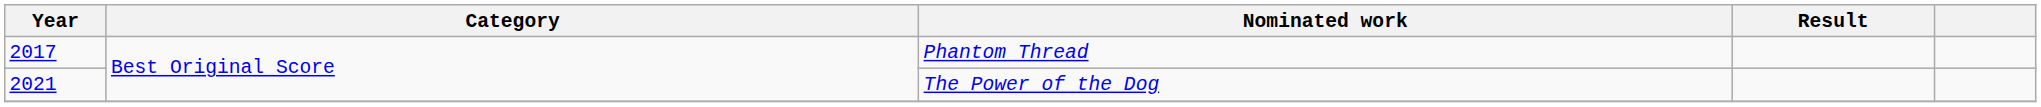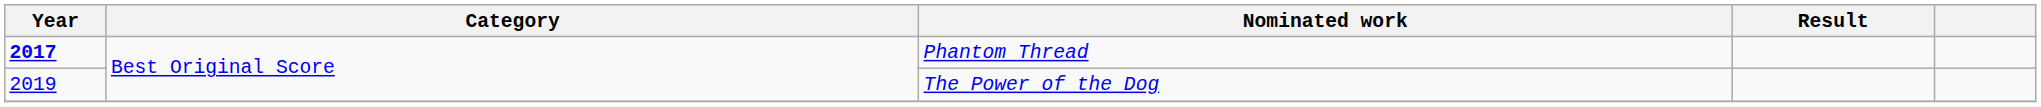 <table class="wikitable" style="width:85%;">
 <tr>
 <th width=5%>Year</th>
 <th style="width:40%;">Category</th>
 <th style="width:40%;">Nominated work</th>
 <th style="width:10%;">Result</th>
 <th width=5%></th>
 </tr>
 <tr>
-<td><a href='#'>2017</a></td>
+<td><strong><a href='#'>2017</a></strong></td>
 <td rowspan="2"><a href='#'>Best Original Score</a></td>
 <td><em><a href='#'>Phantom Thread</a></em></td>
 <td></td>
 <td></td>
 </tr>
 <tr>
-<td><a href='#'>2021</a></td>
+<td><a href='#'>2019</a></td>
 <td><em><a href='#'>The Power of the Dog</a></em></td>
 <td></td>
 <td></td>
 </tr>
 <tr>
 </tr>
 </table>
